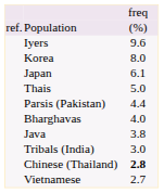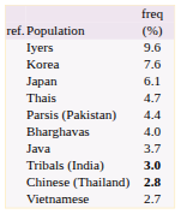 <table border="0" cellspacing="0" cellpadding="1" align="left" style="text-align:center; margin-right: 3em; border:1px #ffeebb solid; background:#f8f6f8; ">
 <tr style="background:#efe5ef">
 <td></td>
 <td></td>
 <td>freq</td>
 </tr>
 <tr style="background:#eee5ef">
 <td>ref.</td>
 <td align="left">Population</td>
 <td style="width:50px">(%)</td>
 </tr>
 <tr>
 <td></td>
 <td align="left">Iyers</td>
 <td>9.6</td>
 </tr>
 <tr>
 <td></td>
 <td align="left">Korea</td>
-<td>8.0</td>
+<td>7.6</td>
 </tr>
 <tr>
 <td></td>
 <td align="left">Japan</td>
 <td>6.1</td>
 </tr>
 <tr>
 <td></td>
 <td align="left">Thais</td>
-<td>5.0</td>
+<td>4.7</td>
 </tr>
 <tr>
 <td></td>
 <td align="left">Parsis (Pakistan)</td>
 <td>4.4</td>
 </tr>
 <tr>
 <td></td>
 <td align="left">Bharghavas</td>
 <td>4.0</td>
 </tr>
 <tr>
 <td></td>
 <td align="left">Java</td>
-<td>3.8</td>
+<td>3.7</td>
 </tr>
 <tr>
 <td></td>
 <td align="left">Tribals (India)</td>
-<td>3.0</td>
+<td><strong>3.0</strong></td>
 </tr>
 <tr>
 <td></td>
 <td align="left">Chinese (Thailand)</td>
 <td><strong>2.8</strong></td>
 </tr>
 <tr>
 <td></td>
 <td align="left">Vietnamese</td>
 <td>2.7</td>
 </tr>
 </table>
